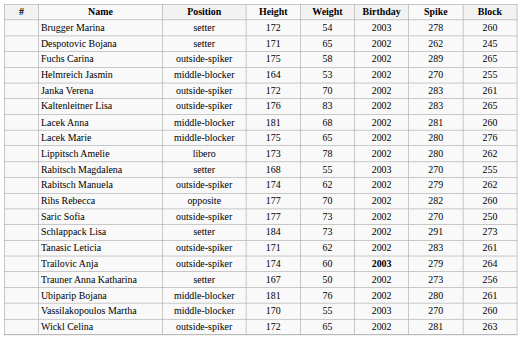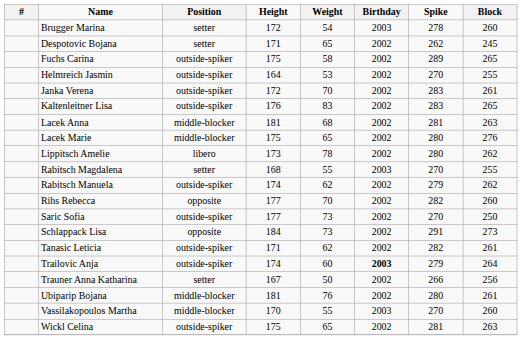 <table class="wikitable sortable" style="text-align:center;">
 <tr>
 <th style="width:3em">#</th>
 <td style="width:12em"><strong>Name</strong></td>
 <th style="width:8em"><strong>Position</strong></th>
 <td style="width:5em"><strong>Height</strong></td>
 <th style="width:5em"><strong>Weight</strong></th>
 <th style="width:5em"><strong>Birthday</strong></th>
 <td style="width:5em"><strong>Spike</strong></td>
 <th style="width:5em"><strong>Block</strong></th>
 </tr>
 <tr>
 <td></td>
 <td style="text-align:left;">Brugger Marina</td>
 <td>setter</td>
 <td>172</td>
 <td>54</td>
 <td>2003</td>
 <td>278</td>
 <td>260</td>
 </tr>
 <tr>
 <td></td>
 <td style="text-align:left;">Despotovic Bojana</td>
 <td>setter</td>
 <td>171</td>
 <td>65</td>
 <td>2002</td>
 <td>262</td>
 <td>245</td>
 </tr>
 <tr>
 <td></td>
 <td style="text-align:left;">Fuchs Carina</td>
 <td>outside-spiker</td>
 <td>175</td>
 <td>58</td>
 <td>2002</td>
 <td>289</td>
 <td>265</td>
 </tr>
 <tr>
 <td></td>
 <td style="text-align:left;">Helmreich Jasmin</td>
-<td>middle-blocker</td>
+<td>outside-spiker</td>
 <td>164</td>
 <td>53</td>
 <td>2002</td>
 <td>270</td>
 <td>255</td>
 </tr>
 <tr>
 <td></td>
 <td style="text-align:left;">Janka Verena</td>
 <td>outside-spiker</td>
 <td>172</td>
 <td>70</td>
 <td>2002</td>
 <td>283</td>
 <td>261</td>
 </tr>
 <tr>
 <td></td>
 <td style="text-align:left;">Kaltenleitner Lisa</td>
 <td>outside-spiker</td>
 <td>176</td>
 <td>83</td>
 <td>2002</td>
 <td>283</td>
 <td>265</td>
 </tr>
 <tr>
 <td></td>
 <td style="text-align:left;">Lacek Anna</td>
 <td>middle-blocker</td>
 <td>181</td>
 <td>68</td>
 <td>2002</td>
 <td>281</td>
-<td>260</td>
+<td>263</td>
 </tr>
 <tr>
 <td></td>
 <td style="text-align:left;">Lacek Marie</td>
 <td>middle-blocker</td>
 <td>175</td>
 <td>65</td>
 <td>2002</td>
 <td>280</td>
 <td>276</td>
 </tr>
 <tr>
 <td></td>
 <td style="text-align:left;">Lippitsch Amelie</td>
 <td>libero</td>
 <td>173</td>
 <td>78</td>
 <td>2002</td>
 <td>280</td>
 <td>262</td>
 </tr>
 <tr>
 <td></td>
 <td style="text-align:left;">Rabitsch Magdalena</td>
 <td>setter</td>
 <td>168</td>
 <td>55</td>
 <td>2003</td>
 <td>270</td>
 <td>255</td>
 </tr>
 <tr>
 <td></td>
 <td style="text-align:left;">Rabitsch Manuela</td>
 <td>outside-spiker</td>
 <td>174</td>
 <td>62</td>
 <td>2002</td>
 <td>279</td>
 <td>262</td>
 </tr>
 <tr>
 <td></td>
 <td style="text-align:left;">Rihs Rebecca</td>
 <td>opposite</td>
 <td>177</td>
 <td>70</td>
 <td>2002</td>
 <td>282</td>
 <td>260</td>
 </tr>
 <tr>
 <td></td>
 <td style="text-align:left;">Saric Sofia</td>
 <td>outside-spiker</td>
 <td>177</td>
 <td>73</td>
 <td>2002</td>
 <td>270</td>
 <td>250</td>
 </tr>
 <tr>
 <td></td>
 <td style="text-align:left;">Schlappack Lisa</td>
-<td>setter</td>
+<td>opposite</td>
 <td>184</td>
 <td>73</td>
 <td>2002</td>
 <td>291</td>
 <td>273</td>
 </tr>
 <tr>
 <td></td>
 <td style="text-align:left;">Tanasic Leticia</td>
 <td>outside-spiker</td>
 <td>171</td>
 <td>62</td>
 <td>2002</td>
-<td>283</td>
+<td>282</td>
 <td>261</td>
 </tr>
 <tr>
 <td></td>
 <td style="text-align:left;">Trailovic Anja</td>
 <td>outside-spiker</td>
 <td>174</td>
 <td>60</td>
 <td><strong>2003</strong></td>
 <td>279</td>
 <td>264</td>
 </tr>
 <tr>
 <td></td>
 <td style="text-align:left;">Trauner Anna Katharina</td>
 <td>setter</td>
 <td>167</td>
 <td>50</td>
 <td>2002</td>
-<td>273</td>
+<td>266</td>
 <td>256</td>
 </tr>
 <tr>
 <td></td>
 <td style="text-align:left;">Ubiparip Bojana</td>
 <td>middle-blocker</td>
 <td>181</td>
 <td>76</td>
 <td>2002</td>
 <td>280</td>
 <td>261</td>
 </tr>
 <tr>
 <td></td>
 <td style="text-align:left;">Vassilakopoulos Martha</td>
 <td>middle-blocker</td>
 <td>170</td>
 <td>55</td>
 <td>2003</td>
 <td>270</td>
 <td>260</td>
 </tr>
 <tr>
 <td></td>
 <td style="text-align:left;">Wickl Celina</td>
 <td>outside-spiker</td>
-<td>172</td>
+<td>175</td>
 <td>65</td>
 <td>2002</td>
 <td>281</td>
 <td>263</td>
 </tr>
 <tr>
 </tr>
 </table>
